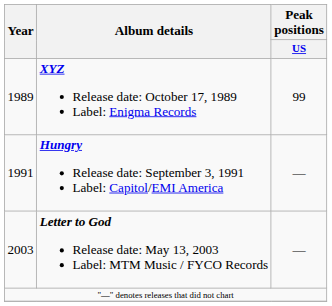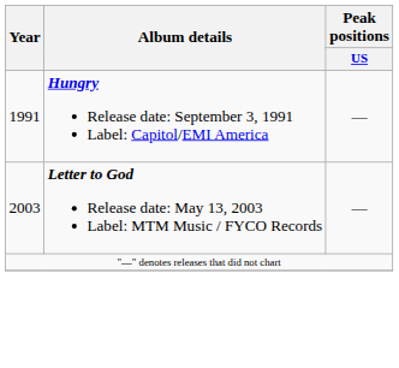 <table class="wikitable" style="text-align:center;">
 <tr>
 <th rowspan="2">Year</th>
 <th rowspan="2">Album details</th>
 <th colspan="1">Peak positions</th>
 </tr>
 <tr style="font-size:smaller;">
 <th width="60"><a href='#'>US</a></th>
-</tr>
-<tr>
-<td>1989</td>
-<td align="left"><strong><em><a href='#'>XYZ</a></em></strong><br><ul><li>Release date: October 17, 1989</li><li>Label: <a href='#'>Enigma Records</a></li></ul></td>
-<td>99</td>
 </tr>
 <tr>
 <td>1991</td>
 <td align="left"><strong><em><a href='#'>Hungry</a></em></strong><br><ul><li>Release date: September 3, 1991</li><li>Label: <a href='#'>Capitol</a>/<a href='#'>EMI America</a></li></ul></td>
 <td>—</td>
 </tr>
 <tr>
 <td>2003</td>
 <td align="left"><strong><em>Letter to God</em></strong><br><ul><li>Release date: May 13, 2003</li><li>Label: MTM Music / FYCO Records</li></ul></td>
 <td>—</td>
 </tr>
 <tr>
 <td colspan="3" style="font-size:8pt">"—" denotes releases that did not chart</td>
 </tr>
 <tr>
 </tr>
 </table>
